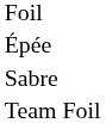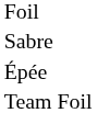 <table>
 <tr>
 <td>Foil</td>
+<td></td>
+<td></td>
+<td><br></td>
+</tr>
+<tr>
+<td>Sabre</td>
 <td></td>
 <td></td>
 <td><br></td>
 </tr>
 <tr>
 <td>Épée</td>
 <td></td>
 <td></td>
 <td><br></td>
 </tr>
 <tr>
-<td>Sabre</td>
-<td></td>
-<td></td>
-<td><br></td>
-</tr>
-<tr>
 <td>Team Foil</td>
 <td></td>
 <td></td>
 <td></td>
 </tr>
 </table>
